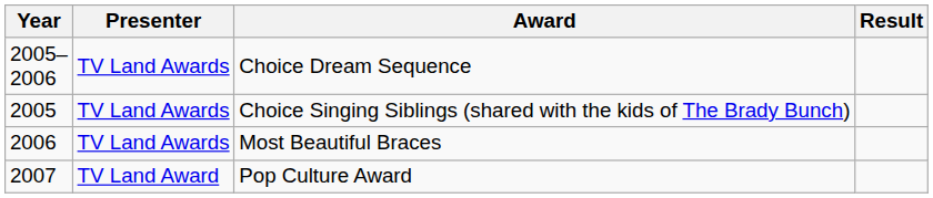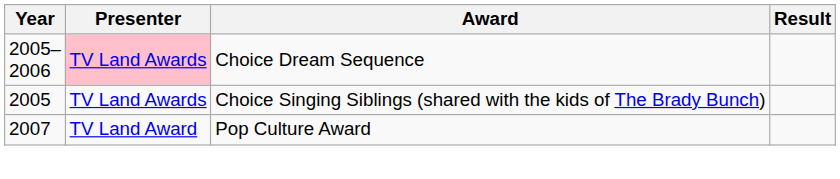 <table class="wikitable sortable">
 <tr>
 <th>Year</th>
 <th>Presenter</th>
 <th>Award</th>
 <th>Result</th>
 </tr>
 <tr>
 <td>2005–<br>2006</td>
-<td><a href='#'>TV Land Awards</a></td>
+<td style="background: pink;"><a href='#'>TV Land Awards</a></td>
 <td>Choice Dream Sequence</td>
 <td></td>
 </tr>
 <tr>
 <td>2005</td>
 <td><a href='#'>TV Land Awards</a></td>
 <td>Choice Singing Siblings (shared with the kids of <a href='#'>The Brady Bunch</a>)</td>
 <td></td>
 </tr>
 <tr>
-<td>2006</td>
-<td><a href='#'>TV Land Awards</a></td>
-<td>Most Beautiful Braces</td>
-<td></td>
-</tr>
-<tr>
 <td>2007</td>
 <td><a href='#'>TV Land Award</a></td>
 <td>Pop Culture Award</td>
 <td></td>
 </tr>
 </table>
